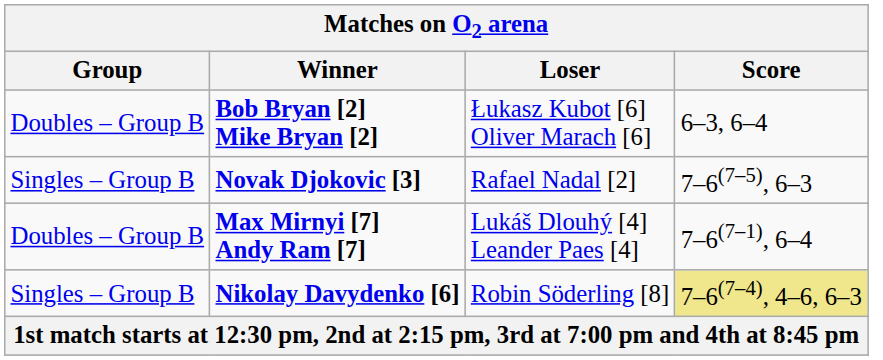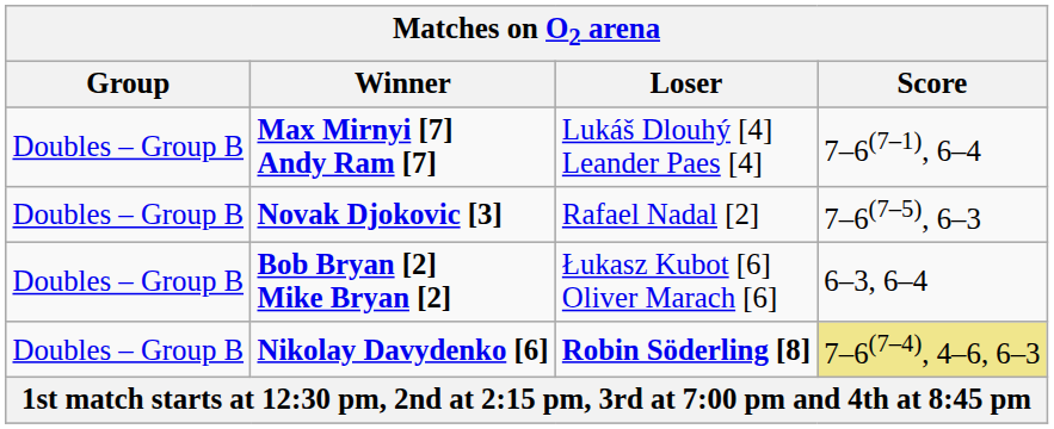 <table class="wikitable collapsible uncollapsed">
 <tr>
 <th colspan=4><strong>Matches on <a href='#'>O<sub>2</sub> arena</a></strong></th>
 </tr>
 <tr>
 <th>Group</th>
 <th>Winner</th>
 <th>Loser</th>
 <th>Score</th>
 </tr>
 <tr>
 <td><a href='#'>Doubles – Group B</a></td>
-<td><strong> <a href='#'>Bob Bryan</a> [2]<br> <a href='#'>Mike Bryan</a> [2]</strong></td>
-<td> <a href='#'>Łukasz Kubot</a> [6]<br> <a href='#'>Oliver Marach</a> [6]</td>
-<td>6–3, 6–4</td>
+<td><strong> <a href='#'>Max Mirnyi</a> [7] <br>  <a href='#'>Andy Ram</a> [7]</strong></td>
+<td> <a href='#'>Lukáš Dlouhý</a> [4] <br>  <a href='#'>Leander Paes</a> [4]</td>
+<td>7–6<sup>(7–1)</sup>, 6–4</td>
 </tr>
 <tr>
-<td><a href='#'>Singles – Group B</a></td>
+<td><a href='#'>Doubles – Group B</a></td>
 <td><strong> <a href='#'>Novak Djokovic</a> [3]</strong></td>
 <td> <a href='#'>Rafael Nadal</a> [2]</td>
 <td>7–6<sup>(7–5)</sup>, 6–3</td>
 </tr>
 <tr>
 <td><a href='#'>Doubles – Group B</a></td>
-<td><strong> <a href='#'>Max Mirnyi</a> [7] <br>  <a href='#'>Andy Ram</a> [7]</strong></td>
-<td> <a href='#'>Lukáš Dlouhý</a> [4] <br>  <a href='#'>Leander Paes</a> [4]</td>
-<td>7–6<sup>(7–1)</sup>, 6–4</td>
+<td><strong> <a href='#'>Bob Bryan</a> [2]<br> <a href='#'>Mike Bryan</a> [2]</strong></td>
+<td> <a href='#'>Łukasz Kubot</a> [6]<br> <a href='#'>Oliver Marach</a> [6]</td>
+<td>6–3, 6–4</td>
 </tr>
 <tr>
-<td><a href='#'>Singles – Group B</a></td>
+<td><a href='#'>Doubles – Group B</a></td>
 <td><strong> <a href='#'>Nikolay Davydenko</a> [6]</strong></td>
-<td> <a href='#'>Robin Söderling</a> [8]</td>
+<td><strong> <a href='#'>Robin Söderling</a> [8]</strong></td>
 <td style="background: khaki;">7–6<sup>(7–4)</sup>, 4–6, 6–3</td>
 </tr>
 <tr>
 <th colspan=4>1st match starts at 12:30 pm, 2nd at 2:15 pm, 3rd at 7:00 pm and 4th at 8:45 pm</th>
 </tr>
 </table>
